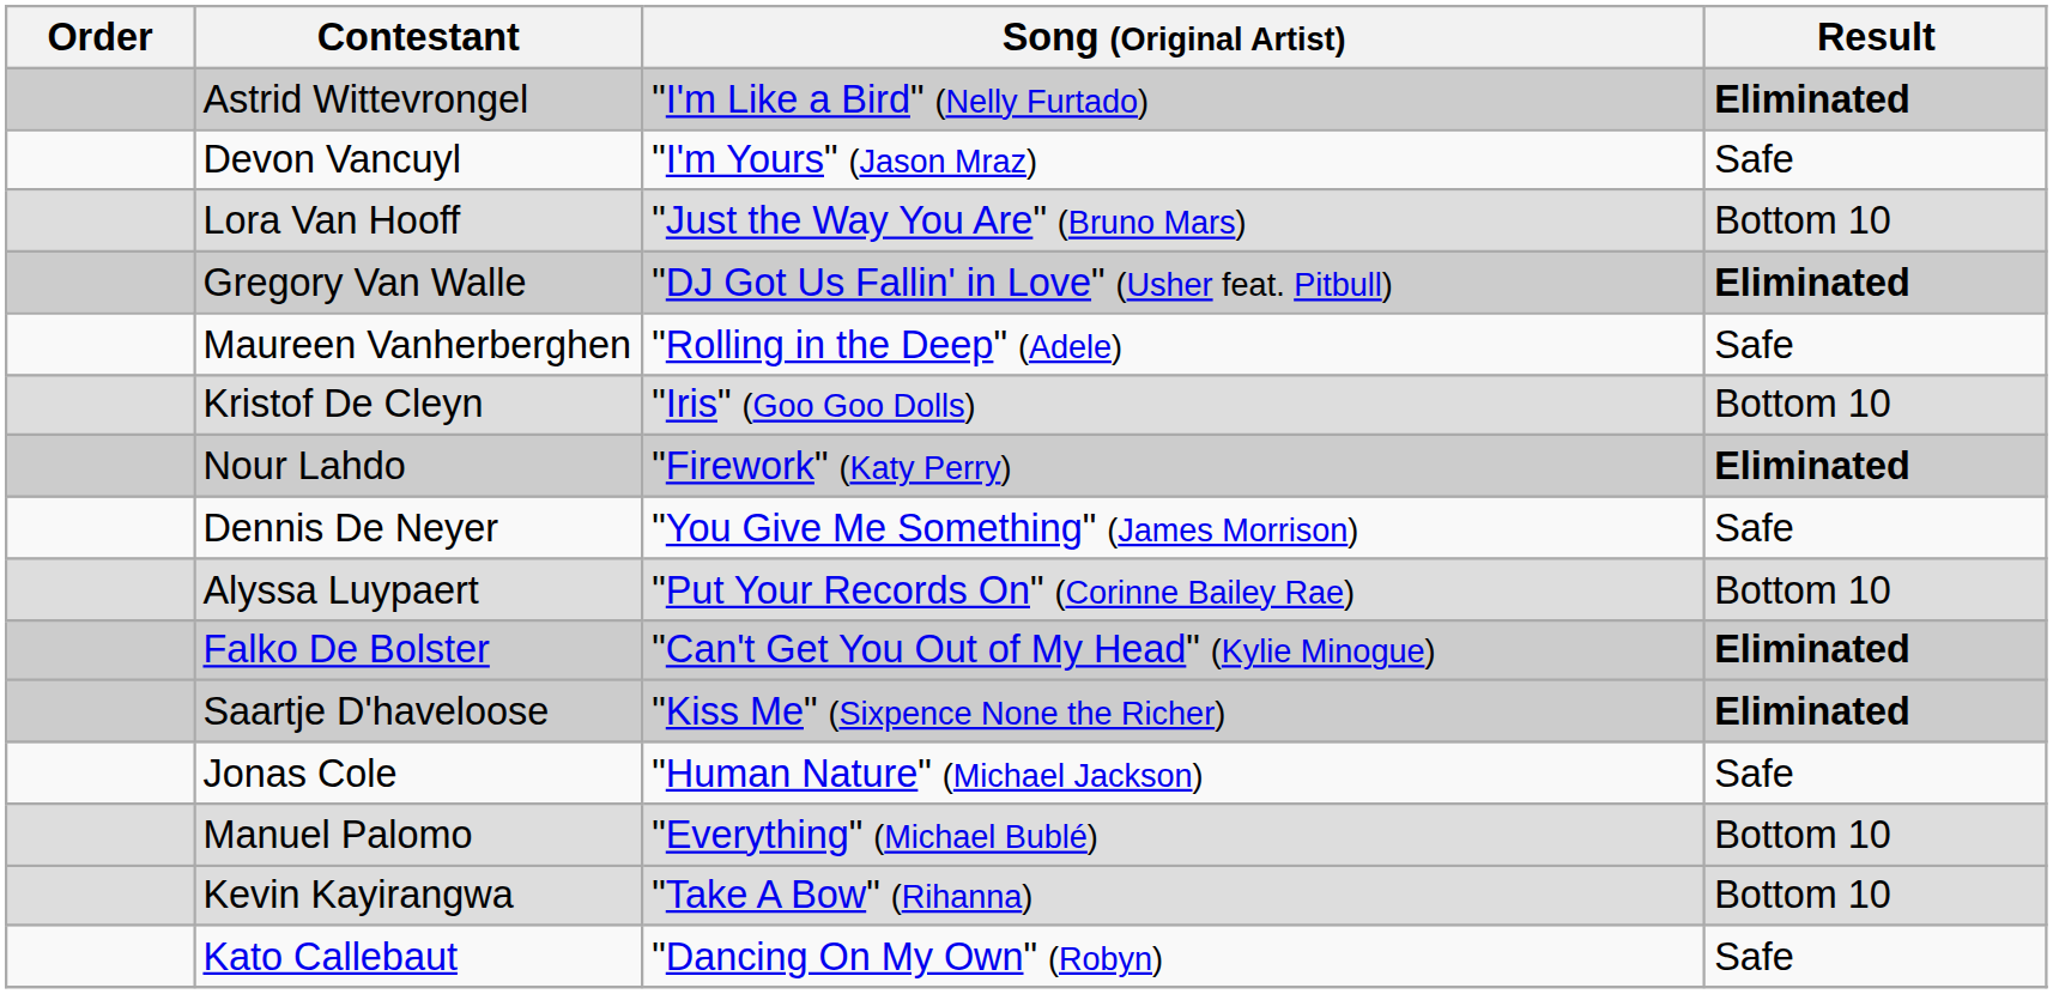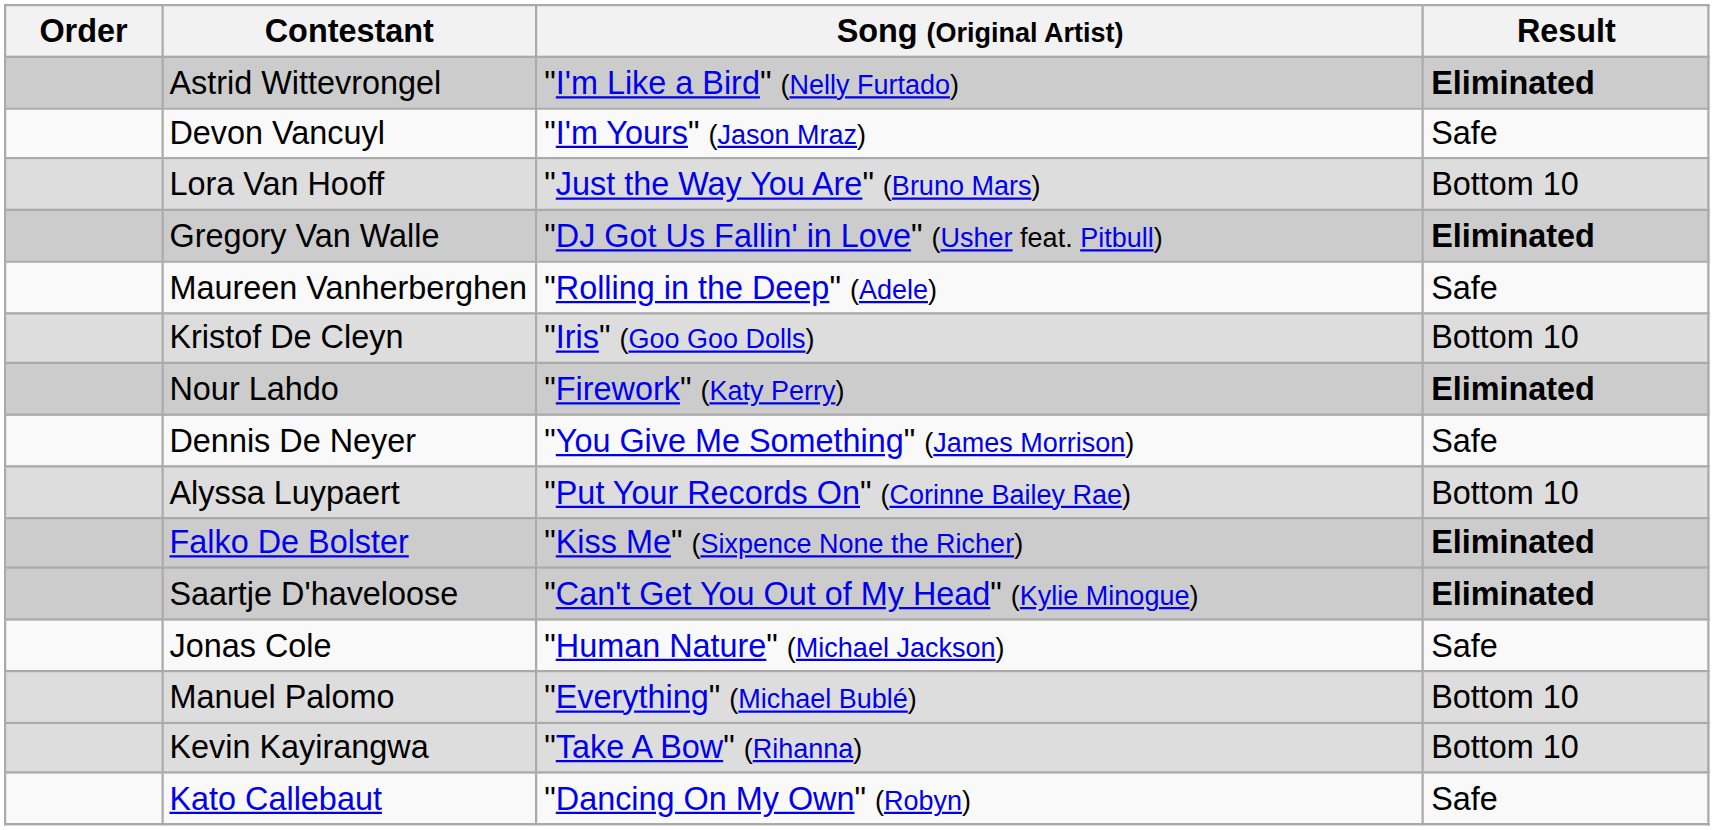 <table class="wikitable" style="font-size:90%; width:60%; text-align: left;">
 <tr>
 <th width="05%">Order</th>
 <th width="13%">Contestant</th>
 <th width="32%">Song <small>(Original Artist)</small></th>
 <th width="10%">Result</th>
 </tr>
 <tr>
 <td bgcolor="CCCCCC"></td>
 <td bgcolor="CCCCCC">Astrid Wittevrongel</td>
 <td bgcolor="CCCCCC">"<a href='#'>I'm Like a Bird</a>" <small>(<a href='#'>Nelly Furtado</a>)</small></td>
 <td bgcolor="CCCCCC"><strong>Eliminated</strong></td>
 </tr>
 <tr>
 <td></td>
 <td>Devon Vancuyl</td>
 <td>"<a href='#'>I'm Yours</a>" <small>(<a href='#'>Jason Mraz</a>)</small></td>
 <td>Safe</td>
 </tr>
 <tr>
 <td bgcolor="DDDDDD"></td>
 <td bgcolor="DDDDDD">Lora Van Hooff</td>
 <td bgcolor="DDDDDD">"<a href='#'>Just the Way You Are</a>" <small>(<a href='#'>Bruno Mars</a>)</small></td>
 <td bgcolor="DDDDDD">Bottom 10</td>
 </tr>
 <tr>
 <td bgcolor="CCCCCC"></td>
 <td bgcolor="CCCCCC">Gregory Van Walle</td>
 <td bgcolor="CCCCCC">"<a href='#'>DJ Got Us Fallin' in Love</a>" <small>(<a href='#'>Usher</a> feat. <a href='#'>Pitbull</a>)</small></td>
 <td bgcolor="CCCCCC"><strong>Eliminated</strong></td>
 </tr>
 <tr>
 <td></td>
 <td>Maureen Vanherberghen</td>
 <td>"<a href='#'>Rolling in the Deep</a>" <small>(<a href='#'>Adele</a>)</small></td>
 <td>Safe</td>
 </tr>
 <tr>
 <td bgcolor="DDDDDD"></td>
 <td bgcolor="DDDDDD">Kristof De Cleyn</td>
 <td bgcolor="DDDDDD">"<a href='#'>Iris</a>" <small>(<a href='#'>Goo Goo Dolls</a>)</small></td>
 <td bgcolor="DDDDDD">Bottom 10</td>
 </tr>
 <tr>
 <td bgcolor="CCCCCC"></td>
 <td bgcolor="CCCCCC">Nour Lahdo</td>
 <td bgcolor="CCCCCC">"<a href='#'>Firework</a>" <small>(<a href='#'>Katy Perry</a>)</small></td>
 <td bgcolor="CCCCCC"><strong>Eliminated</strong></td>
 </tr>
 <tr>
 <td></td>
 <td>Dennis De Neyer</td>
 <td>"<a href='#'>You Give Me Something</a>" <small>(<a href='#'>James Morrison</a>)</small></td>
 <td>Safe</td>
 </tr>
 <tr>
 <td bgcolor="DDDDDD"></td>
 <td bgcolor="DDDDDD">Alyssa Luypaert</td>
 <td bgcolor="DDDDDD">"<a href='#'>Put Your Records On</a>" <small>(<a href='#'>Corinne Bailey Rae</a>)</small></td>
 <td bgcolor="DDDDDD">Bottom 10</td>
 </tr>
 <tr>
 <td bgcolor="CCCCCC"></td>
 <td bgcolor="CCCCCC"><a href='#'>Falko De Bolster</a></td>
-<td bgcolor="CCCCCC">"<a href='#'>Can't Get You Out of My Head</a>" <small>(<a href='#'>Kylie Minogue</a>)</small></td>
+<td bgcolor="CCCCCC">"<a href='#'>Kiss Me</a>" <small>(<a href='#'>Sixpence None the Richer</a>)</small></td>
 <td bgcolor="CCCCCC"><strong>Eliminated</strong></td>
 </tr>
 <tr>
 <td bgcolor="CCCCCC"></td>
 <td bgcolor="CCCCCC">Saartje D'haveloose</td>
-<td bgcolor="CCCCCC">"<a href='#'>Kiss Me</a>" <small>(<a href='#'>Sixpence None the Richer</a>)</small></td>
+<td bgcolor="CCCCCC">"<a href='#'>Can't Get You Out of My Head</a>" <small>(<a href='#'>Kylie Minogue</a>)</small></td>
 <td bgcolor="CCCCCC"><strong>Eliminated</strong></td>
 </tr>
 <tr>
 <td></td>
 <td>Jonas Cole</td>
 <td>"<a href='#'>Human Nature</a>" <small>(<a href='#'>Michael Jackson</a>)</small></td>
 <td>Safe</td>
 </tr>
 <tr>
 <td bgcolor="DDDDDD"></td>
 <td bgcolor="DDDDDD">Manuel Palomo</td>
 <td bgcolor="DDDDDD">"<a href='#'>Everything</a>" <small>(<a href='#'>Michael Bublé</a>)</small></td>
 <td bgcolor="DDDDDD">Bottom 10</td>
 </tr>
 <tr>
 <td bgcolor="DDDDDD"></td>
 <td bgcolor="DDDDDD">Kevin Kayirangwa</td>
 <td bgcolor="DDDDDD">"<a href='#'>Take A Bow</a>" <small>(<a href='#'>Rihanna</a>)</small></td>
 <td bgcolor="DDDDDD">Bottom 10</td>
 </tr>
 <tr>
 <td></td>
 <td><a href='#'>Kato Callebaut</a></td>
 <td>"<a href='#'>Dancing On My Own</a>" <small>(<a href='#'>Robyn</a>)</small></td>
 <td>Safe</td>
 </tr>
 <tr>
 </tr>
 </table>
